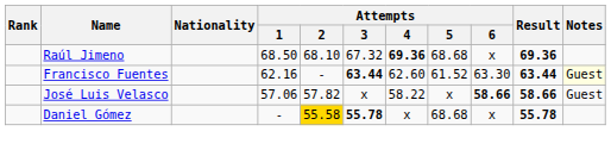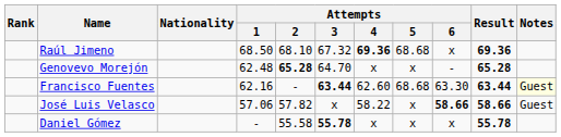 <table class="wikitable sortable" style="text-align:center">
 <tr>
 <th rowspan=2>Rank</th>
 <th rowspan=2>Name</th>
 <th rowspan=2>Nationality</th>
 <th colspan=6>Attempts</th>
 <th rowspan=2>Result</th>
 <th rowspan=2>Notes</th>
 </tr>
 <tr>
 <th>1</th>
 <th>2</th>
 <th>3</th>
 <th>4</th>
 <th>5</th>
 <th>6</th>
 </tr>
 <tr>
 <td align=center></td>
 <td align=left><a href='#'>Raúl Jimeno</a></td>
 <td align=left></td>
 <td>68.50</td>
 <td>68.10</td>
 <td>67.32</td>
 <td><strong>69.36</strong></td>
 <td>68.68</td>
 <td>x</td>
 <td><strong>69.36</strong></td>
 <td></td>
 </tr>
 <tr>
 <td align=center></td>
+<td align=left><a href='#'>Genovevo Morejón</a></td>
+<td align=left></td>
+<td>62.48</td>
+<td><strong>65.28</strong></td>
+<td>64.70</td>
+<td>x</td>
+<td>x</td>
+<td>-</td>
+<td><strong>65.28</strong></td>
+<td></td>
+</tr>
+<tr>
+<td align=center></td>
 <td align=left><a href='#'>Francisco Fuentes</a></td>
 <td align=left></td>
 <td>62.16</td>
 <td>-</td>
 <td><strong>63.44</strong></td>
 <td>62.60</td>
-<td>61.52</td>
+<td>68.68</td>
 <td>63.30</td>
 <td><strong>63.44</strong></td>
 <td style="background: lightyellow;">Guest</td>
 </tr>
 <tr>
 <td align=center></td>
 <td align=left><a href='#'>José Luis Velasco</a></td>
 <td align=left></td>
 <td>57.06</td>
 <td>57.82</td>
 <td>x</td>
 <td>58.22</td>
 <td>x</td>
 <td><strong>58.66</strong></td>
 <td><strong>58.66</strong></td>
 <td>Guest</td>
 </tr>
 <tr>
 <td align=center></td>
 <td align=left><a href='#'>Daniel Gómez</a></td>
 <td align=left></td>
 <td>-</td>
-<td style="background: gold;">55.58</td>
+<td>55.58</td>
 <td><strong>55.78</strong></td>
 <td>x</td>
-<td>68.68</td>
+<td>x</td>
 <td>x</td>
 <td><strong>55.78</strong></td>
 <td></td>
 </tr>
 </table>
